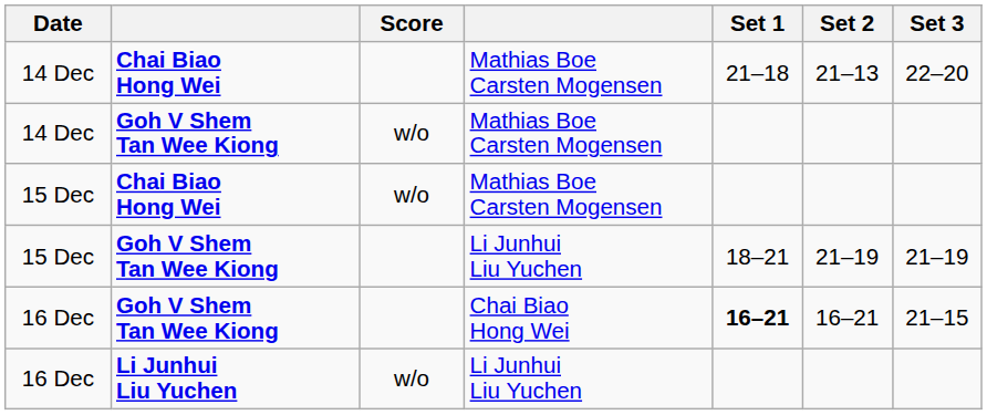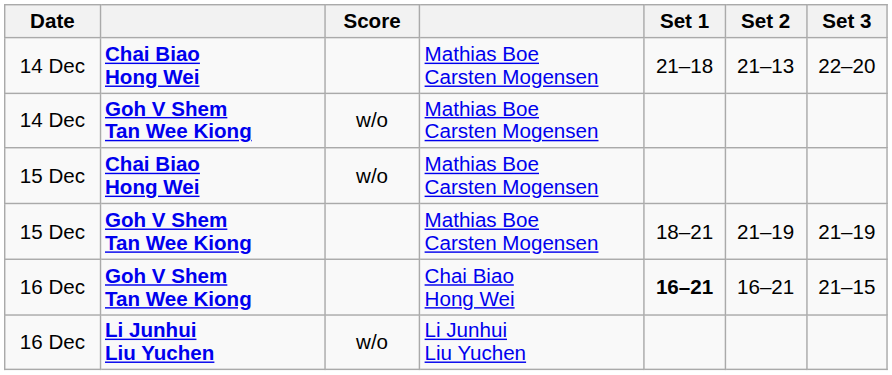 <table class="wikitable" style="text-align: center; font-size:90% ">
 <tr>
 <th width="60">Date</th>
 <th align="right" width="150"></th>
 <th width="60">Score</th>
 <th align="left" width="150"></th>
 <th width="50">Set 1</th>
 <th width="50">Set 2</th>
 <th width="50">Set 3</th>
 </tr>
 <tr>
 <td>14 Dec</td>
 <td align=left><strong> <a href='#'>Chai Biao</a><br> <a href='#'>Hong Wei</a></strong></td>
 <td align=center></td>
 <td align=left> <a href='#'>Mathias Boe</a><br> <a href='#'>Carsten Mogensen</a></td>
 <td>21–18</td>
 <td>21–13</td>
 <td>22–20</td>
 </tr>
 <tr>
 <td>14 Dec</td>
 <td align=left><strong> <a href='#'>Goh V Shem</a><br> <a href='#'>Tan Wee Kiong</a></strong></td>
 <td align=center>w/o</td>
 <td align=left> <a href='#'>Mathias Boe</a><br> <a href='#'>Carsten Mogensen</a></td>
 <td></td>
 <td></td>
 <td></td>
 </tr>
 <tr>
 <td>15 Dec</td>
 <td align=left><strong> <a href='#'>Chai Biao</a><br> <a href='#'>Hong Wei</a></strong></td>
 <td align=center>w/o</td>
 <td align=left> <a href='#'>Mathias Boe</a><br> <a href='#'>Carsten Mogensen</a></td>
 <td></td>
 <td></td>
 <td></td>
 </tr>
 <tr>
 <td>15 Dec</td>
 <td align=left><strong> <a href='#'>Goh V Shem</a><br> <a href='#'>Tan Wee Kiong</a></strong></td>
 <td align=center></td>
-<td align=left> <a href='#'>Li Junhui</a><br> <a href='#'>Liu Yuchen</a></td>
+<td align=left> <a href='#'>Mathias Boe</a><br> <a href='#'>Carsten Mogensen</a></td>
 <td>18–21</td>
 <td>21–19</td>
 <td>21–19</td>
 </tr>
 <tr>
 <td>16 Dec</td>
 <td align=left><strong> <a href='#'>Goh V Shem</a><br> <a href='#'>Tan Wee Kiong</a></strong></td>
 <td align=center><br></td>
 <td align=left> <a href='#'>Chai Biao</a><br> <a href='#'>Hong Wei</a></td>
 <td><strong>16–21</strong></td>
 <td>16–21</td>
 <td>21–15</td>
 </tr>
 <tr>
 <td>16 Dec</td>
 <td align=left><strong> <a href='#'>Li Junhui</a><br> <a href='#'>Liu Yuchen</a></strong></td>
 <td align=center>w/o</td>
 <td align=left> <a href='#'>Li Junhui</a><br> <a href='#'>Liu Yuchen</a></td>
 <td></td>
 <td></td>
 <td></td>
 </tr>
 </table>
